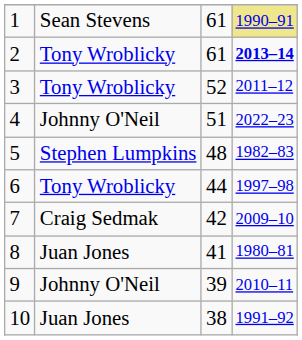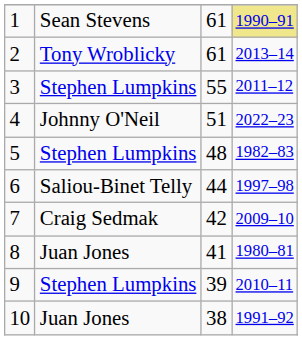 <table class="wikitable">
 <tr>
 </tr>
 <tr>
 <td>1</td>
 <td>Sean Stevens</td>
 <td>61</td>
 <td style="background: khaki; font-size:80%;"><a href='#'>1990–91</a></td>
 </tr>
 <tr>
 <td>2</td>
 <td><a href='#'>Tony Wroblicky</a></td>
 <td>61</td>
-<td style="font-size:80%;"><strong><a href='#'>2013–14</a></strong></td>
+<td style="font-size:80%;"><a href='#'>2013–14</a></td>
 </tr>
 <tr>
 <td>3</td>
-<td><a href='#'>Tony Wroblicky</a></td>
-<td>52</td>
+<td><a href='#'>Stephen Lumpkins</a></td>
+<td>55</td>
 <td style="font-size:80%;"><a href='#'>2011–12</a></td>
 </tr>
 <tr>
 <td>4</td>
 <td>Johnny O'Neil</td>
 <td>51</td>
 <td style="font-size:80%;"><a href='#'>2022–23</a></td>
 </tr>
 <tr>
 <td>5</td>
 <td><a href='#'>Stephen Lumpkins</a></td>
 <td>48</td>
 <td style="font-size:80%;"><a href='#'>1982–83</a></td>
 </tr>
 <tr>
 <td>6</td>
-<td><a href='#'>Tony Wroblicky</a></td>
+<td>Saliou-Binet Telly</td>
 <td>44</td>
 <td style="font-size:80%;"><a href='#'>1997–98</a></td>
 </tr>
 <tr>
 <td>7</td>
 <td>Craig Sedmak</td>
 <td>42</td>
 <td style="font-size:80%;"><a href='#'>2009–10</a></td>
 </tr>
 <tr>
 <td>8</td>
 <td>Juan Jones</td>
 <td>41</td>
 <td style="font-size:80%;"><a href='#'>1980–81</a></td>
 </tr>
 <tr>
 <td>9</td>
-<td>Johnny O'Neil</td>
+<td><a href='#'>Stephen Lumpkins</a></td>
 <td>39</td>
 <td style="font-size:80%;"><a href='#'>2010–11</a></td>
 </tr>
 <tr>
 <td>10</td>
 <td>Juan Jones</td>
 <td>38</td>
 <td style="font-size:80%;"><a href='#'>1991–92</a></td>
 </tr>
 </table>
